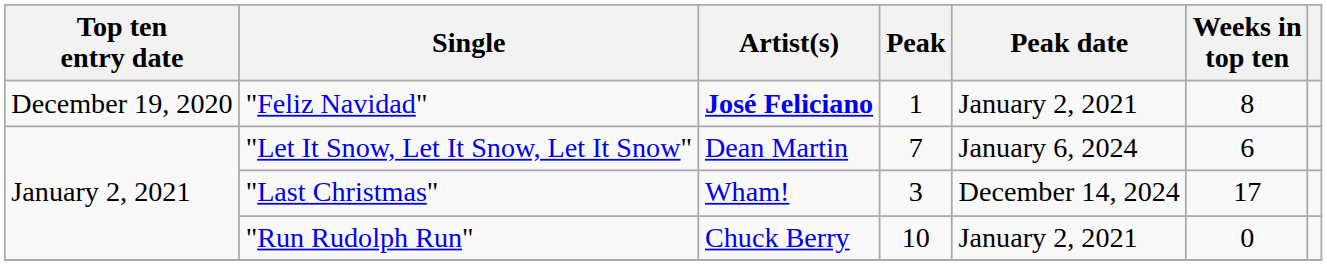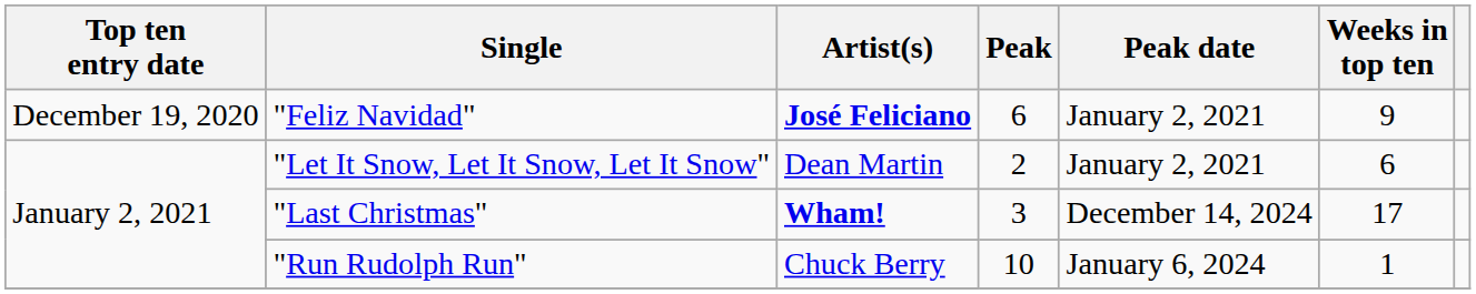 <table class="wikitable sortable">
 <tr>
 <th>Top ten<br>entry date</th>
 <th>Single</th>
 <th>Artist(s)</th>
 <th data-sort-type="number">Peak</th>
 <th>Peak date</th>
 <th data-sort-type="number">Weeks in<br>top ten</th>
 <th></th>
 </tr>
 <tr>
 <td>December 19, 2020</td>
 <td>"<a href='#'>Feliz Navidad</a>"</td>
 <td><strong><a href='#'>José Feliciano</a></strong></td>
-<td style="text-align:center;">1</td>
+<td style="text-align:center;">6</td>
 <td>January 2, 2021</td>
-<td style="text-align:center;">8</td>
+<td style="text-align:center;">9</td>
 <td style="text-align:center;"></td>
 </tr>
 <tr>
 <td rowspan="3">January 2, 2021</td>
 <td>"<a href='#'>Let It Snow, Let It Snow, Let It Snow</a>"</td>
 <td><a href='#'>Dean Martin</a></td>
-<td style="text-align:center;">7</td>
-<td>January 6, 2024</td>
+<td style="text-align:center;">2</td>
+<td>January 2, 2021</td>
 <td style="text-align:center;">6</td>
 <td style="text-align:center;"></td>
 </tr>
 <tr>
 <td>"<a href='#'>Last Christmas</a>"</td>
-<td><a href='#'>Wham!</a></td>
+<td><strong><a href='#'>Wham!</a></strong></td>
 <td style="text-align:center;">3</td>
 <td>December 14, 2024</td>
 <td style="text-align:center;">17</td>
 <td style="text-align:center;"></td>
 </tr>
 <tr>
 <td>"<a href='#'>Run Rudolph Run</a>"</td>
 <td><a href='#'>Chuck Berry</a></td>
 <td style="text-align:center;">10</td>
-<td>January 2, 2021</td>
-<td style="text-align:center;">0</td>
+<td>January 6, 2024</td>
+<td style="text-align:center;">1</td>
 <td style="text-align:center;"></td>
 </tr>
 <tr>
 </tr>
 </table>
